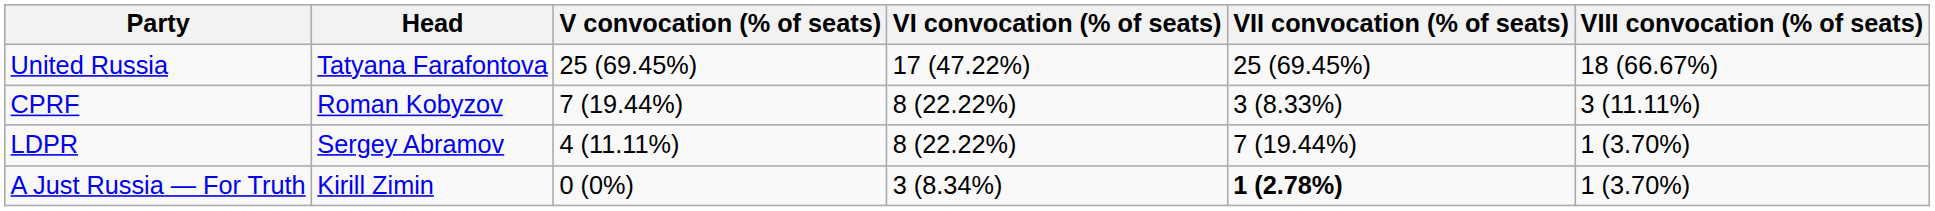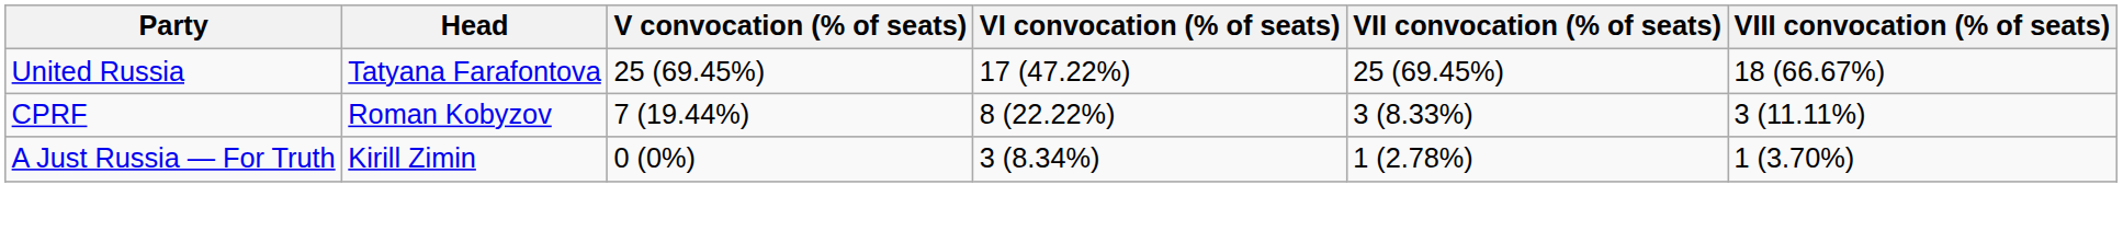 <table class="wikitable">
 <tr>
 <th>Party</th>
 <th>Head</th>
 <th>V convocation (% of seats)</th>
 <th>VI convocation (% of seats)</th>
 <th>VII convocation (% of seats)</th>
 <th>VIII convocation (% of seats)</th>
 </tr>
 <tr>
 <td><a href='#'>United Russia</a></td>
 <td><a href='#'>Tatyana Farafontova</a></td>
 <td>25 (69.45%)</td>
 <td>17 (47.22%)</td>
 <td>25 (69.45%)</td>
 <td>18 (66.67%)</td>
 </tr>
 <tr>
 <td><a href='#'>CPRF</a></td>
 <td><a href='#'>Roman Kobyzov</a></td>
 <td>7 (19.44%)</td>
 <td>8 (22.22%)</td>
 <td>3 (8.33%)</td>
 <td>3 (11.11%)</td>
 </tr>
 <tr>
-<td><a href='#'>LDPR</a></td>
-<td><a href='#'>Sergey Abramov</a></td>
-<td>4 (11.11%)</td>
-<td>8 (22.22%)</td>
-<td>7 (19.44%)</td>
-<td>1 (3.70%)</td>
-</tr>
-<tr>
 <td><a href='#'>A Just Russia — For Truth</a></td>
 <td><a href='#'>Kirill Zimin</a></td>
 <td>0 (0%)</td>
 <td>3 (8.34%)</td>
-<td><strong>1 (2.78%)</strong></td>
+<td>1 (2.78%)</td>
 <td>1 (3.70%)</td>
 </tr>
 </table>
